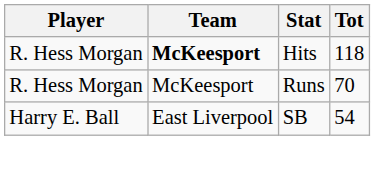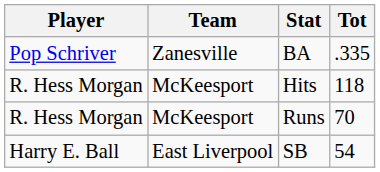 <table class="wikitable">
 <tr>
 <th>Player</th>
 <th>Team</th>
 <th>Stat</th>
 <th>Tot</th>
 </tr>
 <tr>
+<td><a href='#'>Pop Schriver</a></td>
+<td>Zanesville</td>
+<td>BA</td>
+<td>.335</td>
+</tr>
+<tr>
 <td>R. Hess Morgan</td>
-<td><strong>McKeesport</strong></td>
+<td>McKeesport</td>
 <td>Hits</td>
 <td>118</td>
 </tr>
 <tr>
 <td>R. Hess Morgan</td>
 <td>McKeesport</td>
 <td>Runs</td>
 <td>70</td>
 </tr>
 <tr>
 <td>Harry E. Ball</td>
 <td>East Liverpool</td>
 <td>SB</td>
 <td>54</td>
 </tr>
 </table>
